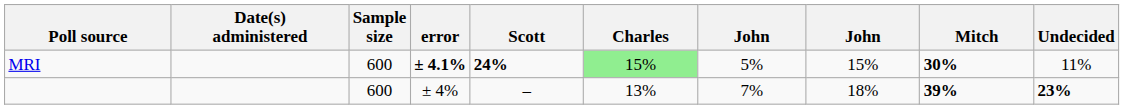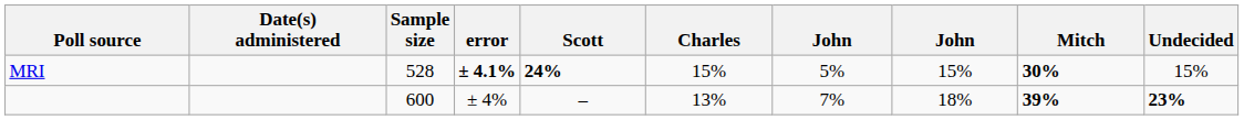 <table class="wikitable">
 <tr valign= bottom>
 <th style="width:150px;">Poll source</th>
 <th style="width:160px;">Date(s)<br>administered</th>
 <th class=small>Sample<br>size</th>
 <th class=small><small></small><br>error</th>
 <th style="width:100px;">Scott<br></th>
 <th style="width:100px;">Charles<br></th>
 <th style="width:95px;">John<br></th>
 <th style="width:100px;">John<br></th>
 <th style="width:100px;">Mitch<br></th>
 <th>Undecided</th>
 </tr>
 <tr>
 <td><a href='#'>MRI</a></td>
 <td align=center></td>
-<td align=center>600</td>
+<td align=center>528</td>
 <td align=center><strong>± 4.1%</strong></td>
 <td><strong>24%</strong></td>
-<td align=center style="background: lightgreen;">15%</td>
+<td align=center>15%</td>
 <td align=center>5%</td>
 <td align=center>15%</td>
 <td><strong>30%</strong></td>
-<td align=center>11%</td>
+<td align=center>15%</td>
 </tr>
 <tr>
 <td></td>
 <td align=center></td>
 <td align=center>600</td>
 <td align=center>± 4%</td>
 <td align=center>–</td>
 <td align=center>13%</td>
 <td align=center>7%</td>
 <td align=center>18%</td>
 <td><strong>39%</strong></td>
 <td><strong>23%</strong></td>
 </tr>
 </table>
